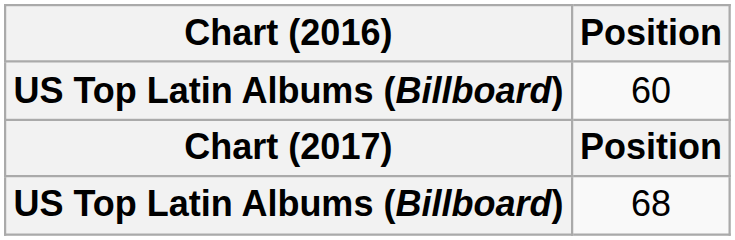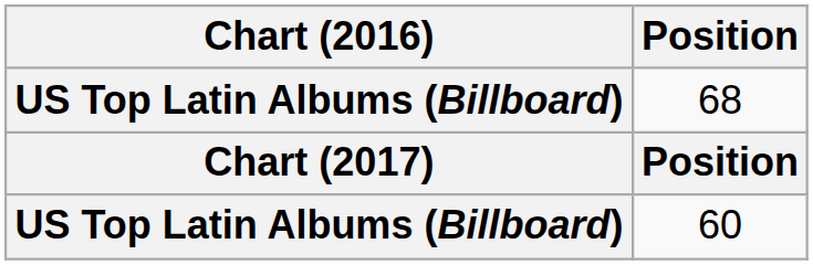 <table class="wikitable plainrowheaders" style="text-align:center">
 <tr>
 <th scope="col">Chart (2016)</th>
 <th scope="col">Position</th>
 </tr>
 <tr>
 <th scope="row">US Top Latin Albums (<em>Billboard</em>)</th>
-<td>60</td>
+<td>68</td>
 </tr>
 <tr>
 <th scope="col">Chart (2017)</th>
 <th scope="col">Position</th>
 </tr>
 <tr>
 <th scope="row">US Top Latin Albums (<em>Billboard</em>)</th>
-<td>68</td>
+<td>60</td>
 </tr>
 </table>
